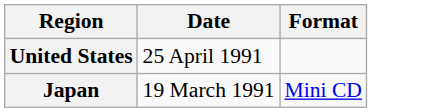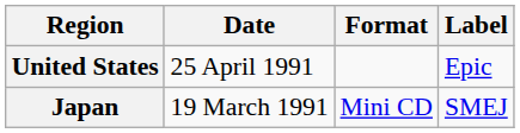 <table class="wikitable plainrowheaders">
 <tr>
 <th scope="col">Region</th>
 <th scope="col">Date</th>
 <th scope="col">Format</th>
+<th scope="col">Label</th>
 </tr>
 <tr>
 <th scope="row">United States</th>
 <td>25 April 1991</td>
 <td></td>
+<td><a href='#'>Epic</a></td>
 </tr>
 <tr>
 <th scope="row">Japan</th>
 <td>19 March 1991</td>
 <td><a href='#'>Mini CD</a></td>
+<td><a href='#'>SMEJ</a></td>
 </tr>
 </table>
